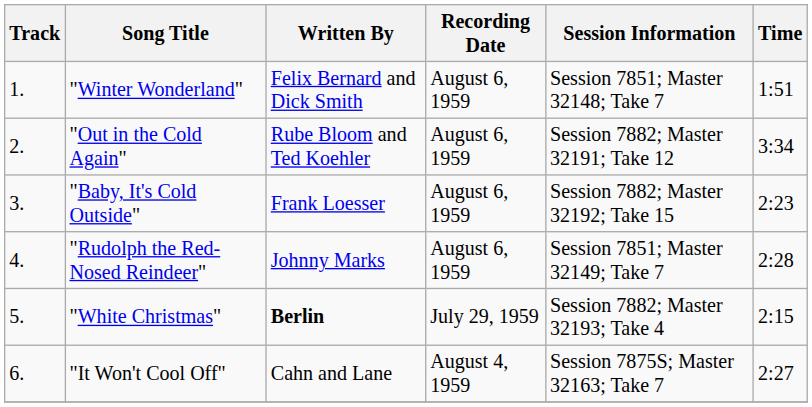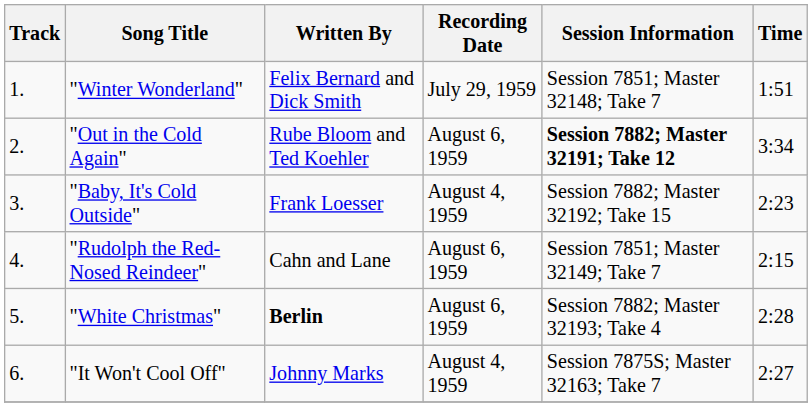 <table class="wikitable" style="font-size:95%;">
 <tr>
 <th>Track</th>
 <th>Song Title</th>
 <th>Written By</th>
 <th>Recording Date</th>
 <th>Session Information</th>
 <th>Time</th>
 </tr>
 <tr>
 <td>1.</td>
 <td>"<a href='#'>Winter Wonderland</a>"</td>
 <td><a href='#'>Felix Bernard</a> and <a href='#'>Dick Smith</a></td>
-<td>August 6, 1959</td>
+<td>July 29, 1959</td>
 <td>Session 7851; Master 32148; Take 7</td>
 <td>1:51</td>
 </tr>
 <tr>
 <td>2.</td>
 <td>"<a href='#'>Out in the Cold Again</a>"</td>
 <td><a href='#'>Rube Bloom</a> and <a href='#'>Ted Koehler</a></td>
 <td>August 6, 1959</td>
-<td>Session 7882; Master 32191; Take 12</td>
+<td><strong>Session 7882; Master 32191; Take 12</strong></td>
 <td>3:34</td>
 </tr>
 <tr>
 <td>3.</td>
 <td>"<a href='#'>Baby, It's Cold Outside</a>"</td>
 <td><a href='#'>Frank Loesser</a></td>
-<td>August 6, 1959</td>
+<td>August 4, 1959</td>
 <td>Session 7882; Master 32192; Take 15</td>
 <td>2:23</td>
 </tr>
 <tr>
 <td>4.</td>
 <td>"<a href='#'>Rudolph the Red-Nosed Reindeer</a>"</td>
-<td><a href='#'>Johnny Marks</a></td>
+<td>Cahn and Lane</td>
 <td>August 6, 1959</td>
 <td>Session 7851; Master 32149; Take 7</td>
-<td>2:28</td>
+<td>2:15</td>
 </tr>
 <tr>
 <td>5.</td>
 <td>"<a href='#'>White Christmas</a>"</td>
 <td><strong>Berlin</strong></td>
-<td>July 29, 1959</td>
+<td>August 6, 1959</td>
 <td>Session 7882; Master 32193; Take 4</td>
-<td>2:15</td>
+<td>2:28</td>
 </tr>
 <tr>
 <td>6.</td>
 <td>"It Won't Cool Off"</td>
-<td>Cahn and Lane</td>
+<td><a href='#'>Johnny Marks</a></td>
 <td>August 4, 1959</td>
 <td>Session 7875S; Master 32163; Take 7</td>
 <td>2:27</td>
 </tr>
 <tr>
 </tr>
 </table>
